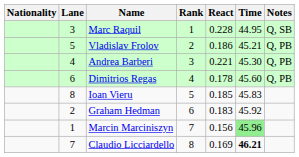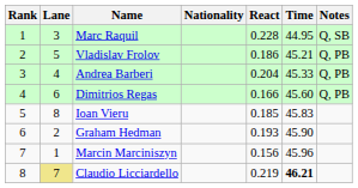 <table class="wikitable sortable" style="text-align:center">
 <tr>
-<th>Nationality</th>
+<th>Rank</th>
 <th>Lane</th>
 <th>Name</th>
-<th>Rank</th>
+<th>Nationality</th>
 <th>React</th>
 <th>Time</th>
 <th>Notes</th>
 </tr>
 <tr bgcolor=ccffcc>
-<td align=left></td>
+<td>1</td>
 <td>3</td>
 <td align="left"><a href='#'>Marc Raquil</a></td>
-<td>1</td>
+<td align=left></td>
 <td>0.228</td>
 <td>44.95</td>
 <td>Q, SB</td>
 </tr>
 <tr bgcolor=ccffcc>
-<td align=left></td>
+<td>2</td>
 <td>5</td>
 <td align="left"><a href='#'>Vladislav Frolov</a></td>
-<td>2</td>
+<td align=left></td>
 <td>0.186</td>
 <td>45.21</td>
 <td>Q, PB</td>
 </tr>
 <tr bgcolor=ccffcc>
-<td align=left></td>
+<td>3</td>
 <td>4</td>
 <td align="left"><a href='#'>Andrea Barberi</a></td>
-<td>3</td>
-<td>0.221</td>
-<td>45.30</td>
+<td align=left></td>
+<td>0.204</td>
+<td>45.33</td>
 <td>Q, PB</td>
 </tr>
 <tr bgcolor=ccffcc>
-<td align=left></td>
+<td>4</td>
 <td>6</td>
 <td align="left"><a href='#'>Dimitrios Regas</a></td>
-<td>4</td>
-<td>0.178</td>
+<td align=left></td>
+<td>0.166</td>
 <td>45.60</td>
 <td>Q, PB</td>
 </tr>
 <tr>
-<td align=left></td>
+<td>5</td>
 <td>8</td>
 <td align="left"><a href='#'>Ioan Vieru</a></td>
-<td>5</td>
+<td align=left></td>
 <td>0.185</td>
 <td>45.83</td>
 <td></td>
 </tr>
 <tr>
-<td align=left></td>
+<td>6</td>
 <td>2</td>
 <td align="left"><a href='#'>Graham Hedman</a></td>
-<td>6</td>
-<td>0.183</td>
-<td>45.92</td>
+<td align=left></td>
+<td>0.193</td>
+<td>45.90</td>
 <td></td>
 </tr>
 <tr>
-<td align=left></td>
+<td>7</td>
 <td>1</td>
 <td align="left"><a href='#'>Marcin Marciniszyn</a></td>
-<td>7</td>
+<td align=left></td>
 <td>0.156</td>
-<td style="background: lightgreen;">45.96</td>
+<td>45.96</td>
 <td></td>
 </tr>
 <tr>
+<td>8</td>
+<td style="background: khaki;">7</td>
+<td align="left"><a href='#'>Claudio Licciardello</a></td>
 <td align=left></td>
-<td>7</td>
-<td align="left"><a href='#'>Claudio Licciardello</a></td>
-<td>8</td>
-<td>0.169</td>
+<td>0.219</td>
 <td><strong>46.21</strong></td>
 <td></td>
 </tr>
 </table>
